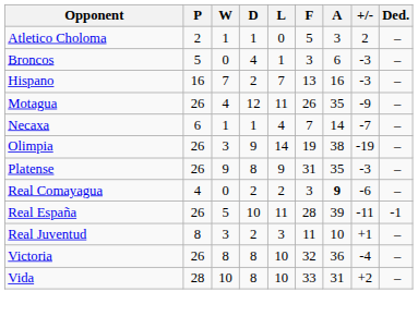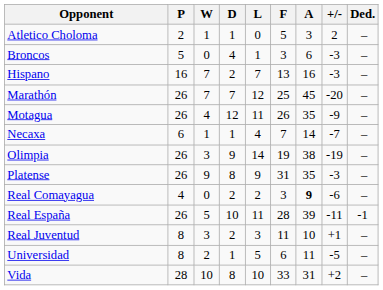 <table class="wikitable">
 <tr>
 <th width="200">Opponent</th>
 <th width="25">P</th>
 <th width="25">W</th>
 <th width="25">D</th>
 <th width="25">L</th>
 <th width="25">F</th>
 <th width="25">A</th>
 <th width="25">+/-</th>
 <th width="25">Ded.</th>
 </tr>
 <tr>
 <td><a href='#'>Atletico Choloma</a></td>
 <td align="center">2</td>
 <td align="center">1</td>
 <td align="center">1</td>
 <td align="center">0</td>
 <td align="center">5</td>
 <td align="center">3</td>
 <td align="center">2</td>
 <td align="center"> –</td>
 </tr>
 <tr>
 <td><a href='#'>Broncos</a></td>
 <td align="center">5</td>
 <td align="center">0</td>
 <td align="center">4</td>
 <td align="center">1</td>
 <td align="center">3</td>
 <td align="center">6</td>
 <td align="center">-3</td>
 <td align="center"> –</td>
 </tr>
 <tr>
 <td><a href='#'>Hispano</a></td>
 <td align="center">16</td>
 <td align="center">7</td>
 <td align="center">2</td>
 <td align="center">7</td>
 <td align="center">13</td>
 <td align="center">16</td>
 <td align="center">-3</td>
+<td align="center"> –</td>
+</tr>
+<tr>
+<td><a href='#'>Marathón</a></td>
+<td align="center">26</td>
+<td align="center">7</td>
+<td align="center">7</td>
+<td align="center">12</td>
+<td align="center">25</td>
+<td align="center">45</td>
+<td align="center">-20</td>
 <td align="center"> –</td>
 </tr>
 <tr>
 <td><a href='#'>Motagua</a></td>
 <td align="center">26</td>
 <td align="center">4</td>
 <td align="center">12</td>
 <td align="center">11</td>
 <td align="center">26</td>
 <td align="center">35</td>
 <td align="center">-9</td>
 <td align="center"> –</td>
 </tr>
 <tr>
 <td><a href='#'>Necaxa</a></td>
 <td align="center">6</td>
 <td align="center">1</td>
 <td align="center">1</td>
 <td align="center">4</td>
 <td align="center">7</td>
 <td align="center">14</td>
 <td align="center">-7</td>
 <td align="center"> –</td>
 </tr>
 <tr>
 <td><a href='#'>Olimpia</a></td>
 <td align="center">26</td>
 <td align="center">3</td>
 <td align="center">9</td>
 <td align="center">14</td>
 <td align="center">19</td>
 <td align="center">38</td>
 <td align="center">-19</td>
 <td align="center"> –</td>
 </tr>
 <tr>
 <td><a href='#'>Platense</a></td>
 <td align="center">26</td>
 <td align="center">9</td>
 <td align="center">8</td>
 <td align="center">9</td>
 <td align="center">31</td>
 <td align="center">35</td>
 <td align="center">-3</td>
 <td align="center"> –</td>
 </tr>
 <tr>
 <td><a href='#'>Real Comayagua</a></td>
 <td align="center">4</td>
 <td align="center">0</td>
 <td align="center">2</td>
 <td align="center">2</td>
 <td align="center">3</td>
 <td align="center"><strong>9</strong></td>
 <td align="center">-6</td>
 <td align="center"> –</td>
 </tr>
 <tr>
 <td><a href='#'>Real España</a></td>
 <td align="center">26</td>
 <td align="center">5</td>
 <td align="center">10</td>
 <td align="center">11</td>
 <td align="center">28</td>
 <td align="center">39</td>
 <td align="center">-11</td>
 <td align="center">-1</td>
 </tr>
 <tr>
 <td><a href='#'>Real Juventud</a></td>
 <td align="center">8</td>
 <td align="center">3</td>
 <td align="center">2</td>
 <td align="center">3</td>
 <td align="center">11</td>
 <td align="center">10</td>
 <td align="center">+1</td>
 <td align="center"> –</td>
 </tr>
 <tr>
-<td><a href='#'>Victoria</a></td>
-<td align="center">26</td>
+<td><a href='#'>Universidad</a></td>
 <td align="center">8</td>
-<td align="center">8</td>
-<td align="center">10</td>
-<td align="center">32</td>
-<td align="center">36</td>
-<td align="center">-4</td>
+<td align="center">2</td>
+<td align="center">1</td>
+<td align="center">5</td>
+<td align="center">6</td>
+<td align="center">11</td>
+<td align="center">-5</td>
 <td align="center"> –</td>
 </tr>
 <tr>
 <td><a href='#'>Vida</a></td>
 <td align="center">28</td>
 <td align="center">10</td>
 <td align="center">8</td>
 <td align="center">10</td>
 <td align="center">33</td>
 <td align="center">31</td>
 <td align="center">+2</td>
 <td align="center"> –</td>
 </tr>
 </table>
